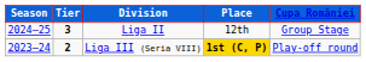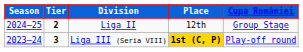 <table class="wikitable" style="text-align:center; font-size:90%">
 <tr>
 <th style="background:#0a61d8;color:#FFFFFF;border:1px solid #e10000;">Season</th>
 <th style="background:#0a61d8;color:#FFFFFF;border:1px solid #e10000;">Tier</th>
 <th style="background:#0a61d8;color:#FFFFFF;border:1px solid #e10000;">Division</th>
 <th style="background:#0a61d8;color:#FFFFFF;border:1px solid #e10000;">Place</th>
 <th style="background:#0a61d8;color:#FFFFFF;border:1px solid #e10000;"><a href='#'>Cupa României</a></th>
 </tr>
 <tr>
 <td><a href='#'>2024–25</a></td>
-<td><strong>3</strong></td>
+<td><strong>2</strong></td>
 <td><a href='#'>Liga II</a></td>
 <td>12th</td>
 <td><a href='#'>Group Stage</a></td>
 </tr>
 <tr>
 <td><a href='#'>2023–24</a></td>
-<td><strong>2</strong></td>
+<td><strong>3</strong></td>
 <td><a href='#'>Liga III</a> <small>(Seria VIII)</small></td>
 <td align=center bgcolor=gold><strong>1st (C, P)</strong></td>
 <td><a href='#'>Play-off round</a></td>
 </tr>
 </table>
